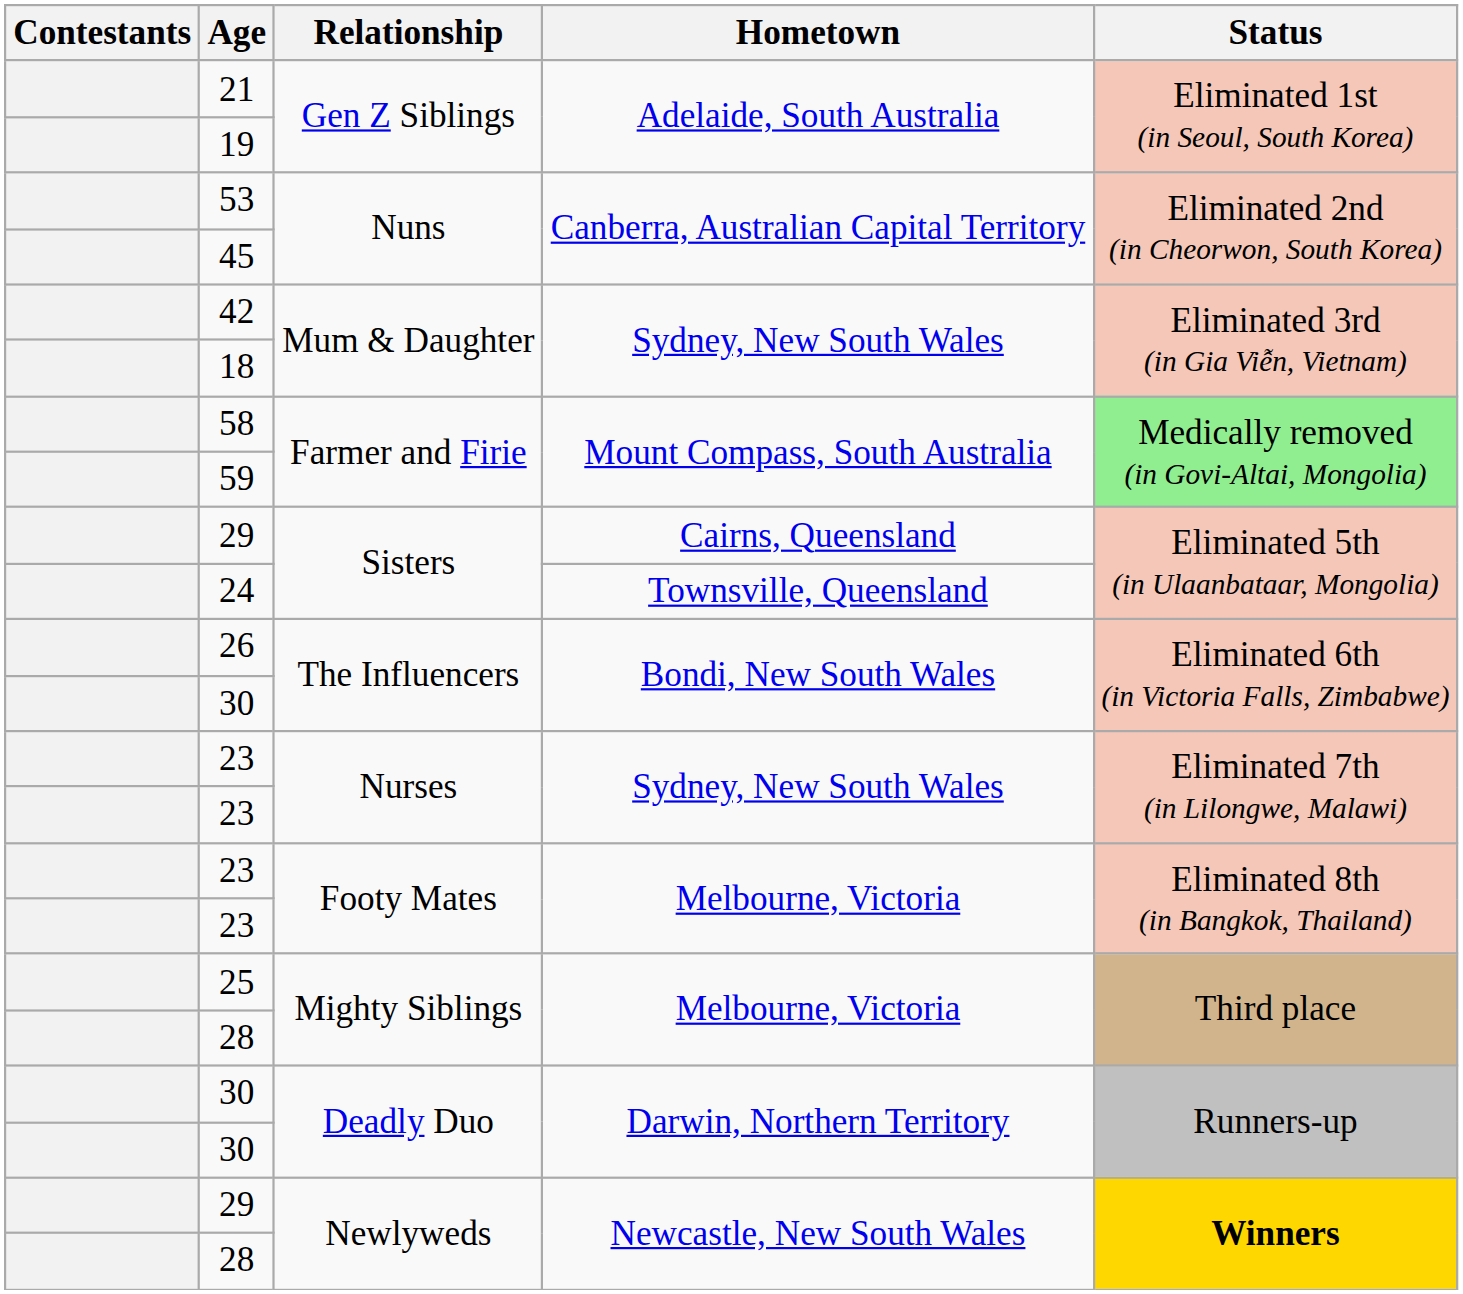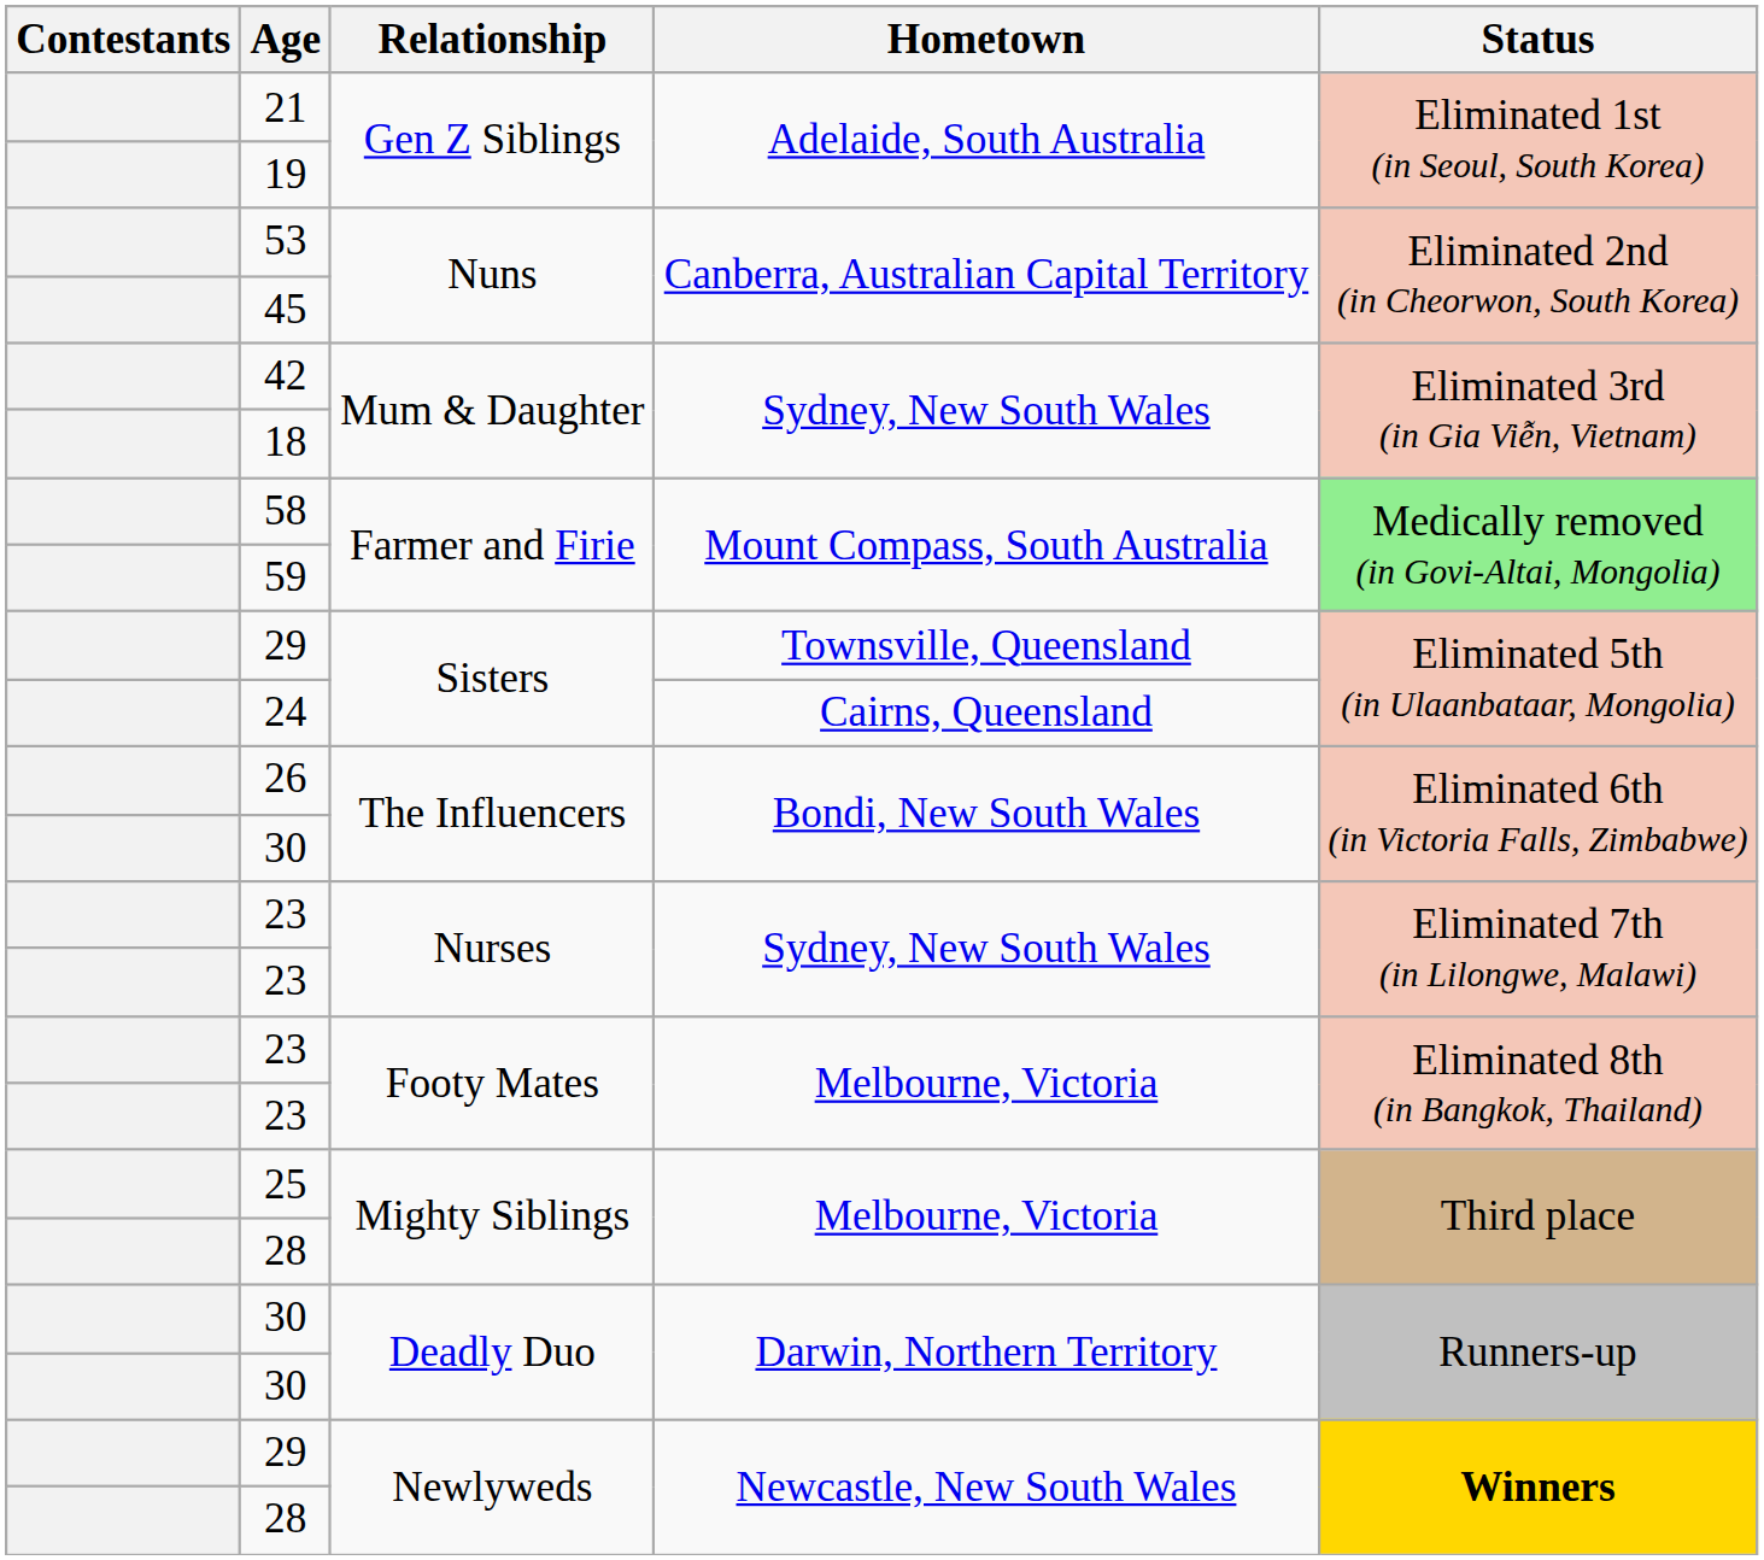 <table class="wikitable sortable" style="text-align:center;">
 <tr>
 <th scope="col">Contestants</th>
 <th scope="col">Age</th>
 <th scope="col" class="unsortable">Relationship</th>
 <th class="unsortable" scope="col">Hometown</th>
 <th scope="col">Status</th>
 </tr>
 <tr>
 <th scope="row"></th>
 <td>21</td>
 <td rowspan="2"><a href='#'>Gen Z</a> Siblings</td>
 <td rowspan="2"><a href='#'>Adelaide, South Australia</a></td>
 <td rowspan="2" bgcolor="f4c7b8">Eliminated 1st<br><small><em>(in Seoul, South Korea)</em></small></td>
 </tr>
 <tr>
 <th scope="row"></th>
 <td>19</td>
 </tr>
 <tr>
 <th scope="row"></th>
 <td>53</td>
 <td rowspan="2">Nuns</td>
 <td rowspan="2"><a href='#'>Canberra, Australian Capital Territory</a></td>
 <td rowspan="2" bgcolor="f4c7b8">Eliminated 2nd<br><small><em>(in Cheorwon, South Korea)</em></small></td>
 </tr>
 <tr>
 <th scope="row"></th>
 <td>45</td>
 </tr>
 <tr>
 <th scope="row"></th>
 <td>42</td>
 <td rowspan="2">Mum & Daughter</td>
 <td rowspan="2"><a href='#'>Sydney, New South Wales</a></td>
 <td rowspan="2" bgcolor="f4c7b8">Eliminated 3rd<br><small><em>(in Gia Viễn, Vietnam)</em></small></td>
 </tr>
 <tr>
 <th scope="row"></th>
 <td>18</td>
 </tr>
 <tr>
 <th scope="row"></th>
 <td>58</td>
 <td rowspan="2">Farmer and <a href='#'>Firie</a></td>
 <td rowspan="2"><a href='#'>Mount Compass, South Australia</a></td>
 <td rowspan="2" bgcolor="lightgreen">Medically removed<br><small><em>(in Govi-Altai, Mongolia)</em></small></td>
 </tr>
 <tr>
 <th scope="row"></th>
 <td>59</td>
 </tr>
 <tr>
 <th scope="row"></th>
 <td>29</td>
 <td rowspan="2">Sisters</td>
-<td><a href='#'>Cairns, Queensland</a></td>
+<td><a href='#'>Townsville, Queensland</a></td>
 <td rowspan="2" bgcolor="f4c7b8">Eliminated 5th<br><small><em>(in Ulaanbataar, Mongolia)</em></small></td>
 </tr>
 <tr>
 <th scope="row"></th>
 <td>24</td>
-<td><a href='#'>Townsville, Queensland</a></td>
+<td><a href='#'>Cairns, Queensland</a></td>
 </tr>
 <tr>
 <th scope="row"></th>
 <td>26</td>
 <td rowspan="2">The Influencers</td>
 <td rowspan="2"><a href='#'>Bondi, New South Wales</a></td>
 <td rowspan="2" bgcolor="f4c7b8">Eliminated 6th<br><small><em>(in Victoria Falls, Zimbabwe)</em></small></td>
 </tr>
 <tr>
 <th scope="row"></th>
 <td>30</td>
 </tr>
 <tr>
 <th scope="row"></th>
 <td>23</td>
 <td rowspan="2">Nurses</td>
 <td rowspan="2"><a href='#'>Sydney, New South Wales</a></td>
 <td rowspan="2" bgcolor="f4c7b8">Eliminated 7th<br><small><em>(in Lilongwe, Malawi)</em></small></td>
 </tr>
 <tr>
 <th scope="row"></th>
 <td>23</td>
 </tr>
 <tr>
 <th scope="row"></th>
 <td>23</td>
 <td rowspan="2">Footy Mates</td>
 <td rowspan="2"><a href='#'>Melbourne, Victoria</a></td>
 <td rowspan="2" bgcolor="f4c7b8">Eliminated 8th<br><small><em>(in Bangkok, Thailand)</em></small></td>
 </tr>
 <tr>
 <th scope="row"></th>
 <td>23</td>
 </tr>
 <tr>
 <th scope="row"></th>
 <td>25</td>
 <td rowspan="2">Mighty Siblings</td>
 <td rowspan="2"><a href='#'>Melbourne, Victoria</a></td>
 <td rowspan="2" bgcolor="tan">Third place</td>
 </tr>
 <tr>
 <th scope="row"></th>
 <td>28</td>
 </tr>
 <tr>
 <th scope="row"></th>
 <td>30</td>
 <td rowspan="2"><a href='#'>Deadly</a> Duo</td>
 <td rowspan="2"><a href='#'>Darwin, Northern Territory</a></td>
 <td rowspan="2" bgcolor="silver">Runners-up</td>
 </tr>
 <tr>
 <th scope="row"></th>
 <td>30</td>
 </tr>
 <tr>
 <th scope="row"></th>
 <td>29</td>
 <td rowspan="2">Newlyweds</td>
 <td rowspan="2"><a href='#'>Newcastle, New South Wales</a></td>
 <td rowspan="2" bgcolor="gold"><strong>Winners</strong></td>
 </tr>
 <tr>
 <th scope="row"></th>
 <td>28</td>
 </tr>
 </table>
